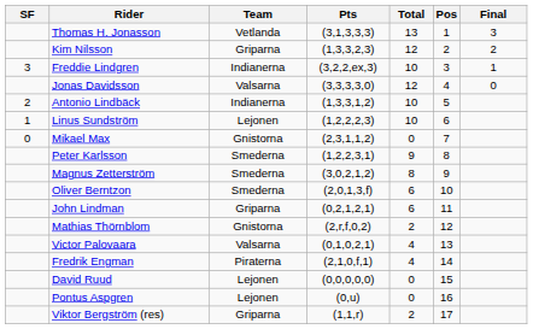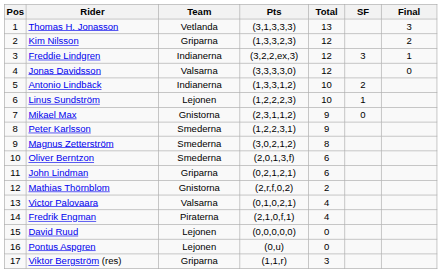 <table class=wikitable style="font-size:93%;">
 <tr>
-<th width=50px>SF</th>
+<th width=25px>Pos</th>
 <th width=200px>Rider</th>
 <th width=120px>Team</th>
 <th width=100px>Pts</th>
 <th width=50px>Total</th>
-<th width=25px>Pos</th>
+<th width=50px>SF</th>
 <th width=80px>Final</th>
 </tr>
 <tr align=center>
-<td></td>
+<td>1</td>
 <td align=left><a href='#'>Thomas H. Jonasson</a></td>
 <td>Vetlanda</td>
 <td>(3,1,3,3,3)</td>
 <td>13</td>
-<td>1</td>
+<td></td>
 <td>3</td>
 </tr>
 <tr align=center>
-<td></td>
+<td>2</td>
 <td align=left><a href='#'>Kim Nilsson</a></td>
 <td>Griparna</td>
 <td>(1,3,3,2,3)</td>
 <td>12</td>
-<td>2</td>
+<td></td>
 <td>2</td>
 </tr>
 <tr align=center>
 <td>3</td>
 <td align=left><a href='#'>Freddie Lindgren</a></td>
 <td>Indianerna</td>
 <td>(3,2,2,ex,3)</td>
-<td>10</td>
+<td>12</td>
 <td>3</td>
 <td>1</td>
 </tr>
 <tr align=center>
-<td></td>
+<td>4</td>
 <td align=left><a href='#'>Jonas Davidsson</a></td>
 <td>Valsarna</td>
 <td>(3,3,3,3,0)</td>
 <td>12</td>
-<td>4</td>
+<td></td>
 <td>0</td>
 </tr>
 <tr align=center>
-<td>2</td>
+<td>5</td>
 <td align=left><a href='#'>Antonio Lindbäck</a></td>
 <td>Indianerna</td>
 <td>(1,3,3,1,2)</td>
 <td>10</td>
-<td>5</td>
+<td>2</td>
 <td></td>
 </tr>
 <tr align=center>
-<td>1</td>
+<td>6</td>
 <td align=left><a href='#'>Linus Sundström</a></td>
 <td>Lejonen</td>
 <td>(1,2,2,2,3)</td>
 <td>10</td>
-<td>6</td>
+<td>1</td>
 <td></td>
 </tr>
 <tr align=center>
-<td>0</td>
+<td>7</td>
 <td align=left><a href='#'>Mikael Max</a></td>
 <td>Gnistorna</td>
 <td>(2,3,1,1,2)</td>
+<td>9</td>
 <td>0</td>
-<td>7</td>
 <td></td>
 </tr>
 <tr align=center>
-<td></td>
+<td>8</td>
 <td align=left><a href='#'>Peter Karlsson</a></td>
 <td>Smederna</td>
 <td>(1,2,2,3,1)</td>
 <td>9</td>
-<td>8</td>
+<td></td>
 <td></td>
 </tr>
 <tr align=center>
-<td></td>
+<td>9</td>
 <td align=left><a href='#'>Magnus Zetterström</a></td>
 <td>Smederna</td>
 <td>(3,0,2,1,2)</td>
 <td>8</td>
-<td>9</td>
+<td></td>
 <td></td>
 </tr>
 <tr align=center>
-<td></td>
+<td>10</td>
 <td align=left><a href='#'>Oliver Berntzon</a></td>
 <td>Smederna</td>
 <td>(2,0,1,3,f)</td>
 <td>6</td>
-<td>10</td>
+<td></td>
 <td></td>
 </tr>
 <tr align=center>
-<td></td>
+<td>11</td>
 <td align=left><a href='#'>John Lindman</a></td>
 <td>Griparna</td>
 <td>(0,2,1,2,1)</td>
 <td>6</td>
-<td>11</td>
+<td></td>
 <td></td>
 </tr>
 <tr align=center>
-<td></td>
+<td>12</td>
 <td align=left><a href='#'>Mathias Thörnblom</a></td>
 <td>Gnistorna</td>
 <td>(2,r,f,0,2)</td>
 <td>2</td>
-<td>12</td>
+<td></td>
 <td></td>
 </tr>
 <tr align=center>
-<td></td>
+<td>13</td>
 <td align=left><a href='#'>Victor Palovaara</a></td>
 <td>Valsarna</td>
 <td>(0,1,0,2,1)</td>
 <td>4</td>
-<td>13</td>
+<td></td>
 <td></td>
 </tr>
 <tr align=center>
-<td></td>
+<td>14</td>
 <td align=left><a href='#'>Fredrik Engman</a></td>
 <td>Piraterna</td>
 <td>(2,1,0,f,1)</td>
 <td>4</td>
-<td>14</td>
+<td></td>
 <td></td>
 </tr>
 <tr align=center>
-<td></td>
+<td>15</td>
 <td align=left><a href='#'>David Ruud</a></td>
 <td>Lejonen</td>
 <td>(0,0,0,0,0)</td>
 <td>0</td>
-<td>15</td>
+<td></td>
 <td></td>
 </tr>
 <tr align=center>
-<td></td>
+<td>16</td>
 <td align=left><a href='#'>Pontus Aspgren</a></td>
 <td>Lejonen</td>
 <td>(0,u)</td>
 <td>0</td>
-<td>16</td>
+<td></td>
 <td></td>
 </tr>
 <tr align=center>
-<td></td>
+<td>17</td>
 <td align=left><a href='#'>Viktor Bergström</a> (res)</td>
 <td>Griparna</td>
 <td>(1,1,r)</td>
-<td>2</td>
-<td>17</td>
+<td>3</td>
+<td></td>
 <td></td>
 </tr>
 </table>
